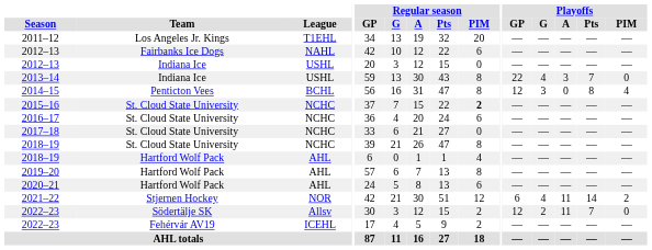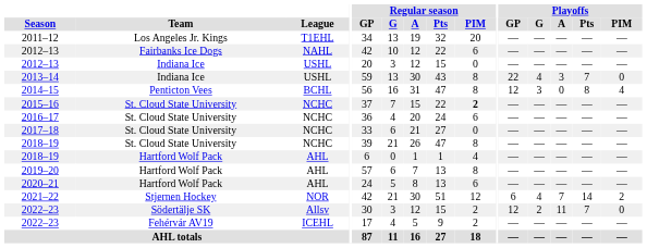 <table border="0" cellpadding="1" cellspacing="0" style="text-align:center; width:60em">
 <tr bgcolor="#e0e0e0">
 <th colspan="3" bgcolor="#ffffff"></th>
 <th rowspan="99" bgcolor="#ffffff"></th>
 <th colspan="5"><a href='#'>Regular season</a></th>
 <th rowspan="99" bgcolor="#ffffff"></th>
 <th colspan="5"><a href='#'>Playoffs</a></th>
 </tr>
 <tr bgcolor="#e0e0e0">
 <th><a href='#'>Season</a></th>
 <th>Team</th>
 <th>League</th>
 <th>GP</th>
 <th><a href='#'>G</a></th>
 <th><a href='#'>A</a></th>
 <th><a href='#'>Pts</a></th>
 <th><a href='#'>PIM</a></th>
 <th>GP</th>
 <th>G</th>
 <th>A</th>
 <th>Pts</th>
 <th>PIM</th>
 </tr>
 <tr>
 <td>2011–12</td>
 <td>Los Angeles Jr. Kings</td>
 <td><a href='#'>T1EHL</a></td>
 <td>34</td>
 <td>13</td>
 <td>19</td>
 <td>32</td>
 <td>20</td>
 <td>—</td>
 <td>—</td>
 <td>—</td>
 <td>—</td>
 <td>—</td>
 </tr>
 <tr bgcolor="#f0f0f0">
 <td>2012–13</td>
 <td><a href='#'>Fairbanks Ice Dogs</a></td>
 <td><a href='#'>NAHL</a></td>
 <td>42</td>
 <td>10</td>
 <td>12</td>
 <td>22</td>
 <td>6</td>
 <td>—</td>
 <td>—</td>
 <td>—</td>
 <td>—</td>
 <td>—</td>
 </tr>
 <tr>
 <td><a href='#'>2012–13</a></td>
 <td><a href='#'>Indiana Ice</a></td>
 <td><a href='#'>USHL</a></td>
 <td>20</td>
 <td>3</td>
 <td>12</td>
 <td>15</td>
 <td>0</td>
 <td>—</td>
 <td>—</td>
 <td>—</td>
 <td>—</td>
 <td>—</td>
 </tr>
 <tr bgcolor="#f0f0f0">
 <td><a href='#'>2013–14</a></td>
 <td>Indiana Ice</td>
 <td>USHL</td>
 <td>59</td>
 <td>13</td>
 <td>30</td>
 <td>43</td>
 <td>8</td>
 <td>22</td>
 <td>4</td>
 <td>3</td>
 <td>7</td>
 <td>0</td>
 </tr>
 <tr>
 <td><a href='#'>2014–15</a></td>
 <td><a href='#'>Penticton Vees</a></td>
 <td><a href='#'>BCHL</a></td>
 <td>56</td>
 <td>16</td>
 <td>31</td>
 <td>47</td>
 <td>8</td>
 <td>12</td>
 <td>3</td>
 <td>0</td>
 <td>8</td>
 <td>4</td>
 </tr>
 <tr bgcolor="#f0f0f0">
 <td><a href='#'>2015–16</a></td>
 <td><a href='#'>St. Cloud State University</a></td>
 <td><a href='#'>NCHC</a></td>
 <td>37</td>
 <td>7</td>
 <td>15</td>
 <td>22</td>
 <td><strong>2</strong></td>
 <td>—</td>
 <td>—</td>
 <td>—</td>
 <td>—</td>
 <td>—</td>
 </tr>
 <tr>
 <td><a href='#'>2016–17</a></td>
 <td>St. Cloud State University</td>
 <td>NCHC</td>
 <td>36</td>
 <td>4</td>
 <td>20</td>
 <td>24</td>
 <td>6</td>
 <td>—</td>
 <td>—</td>
 <td>—</td>
 <td>—</td>
 <td>—</td>
 </tr>
 <tr bgcolor="#f0f0f0">
 <td><a href='#'>2017–18</a></td>
 <td>St. Cloud State University</td>
 <td>NCHC</td>
 <td>33</td>
 <td>6</td>
 <td>21</td>
 <td>27</td>
 <td>0</td>
 <td>—</td>
 <td>—</td>
 <td>—</td>
 <td>—</td>
 <td>—</td>
 </tr>
 <tr>
 <td><a href='#'>2018–19</a></td>
 <td>St. Cloud State University</td>
 <td>NCHC</td>
 <td>39</td>
 <td>21</td>
 <td>26</td>
 <td>47</td>
 <td>8</td>
 <td>—</td>
 <td>—</td>
 <td>—</td>
 <td>—</td>
 <td>—</td>
 </tr>
 <tr bgcolor="#f0f0f0">
 <td><a href='#'>2018–19</a></td>
 <td><a href='#'>Hartford Wolf Pack</a></td>
 <td><a href='#'>AHL</a></td>
 <td>6</td>
 <td>0</td>
 <td>1</td>
 <td>1</td>
 <td>4</td>
 <td>—</td>
 <td>—</td>
 <td>—</td>
 <td>—</td>
 <td>—</td>
 </tr>
 <tr>
 <td><a href='#'>2019–20</a></td>
 <td>Hartford Wolf Pack</td>
 <td>AHL</td>
 <td>57</td>
 <td>6</td>
 <td>7</td>
 <td>13</td>
 <td>8</td>
 <td>—</td>
 <td>—</td>
 <td>—</td>
 <td>—</td>
 <td>—</td>
 </tr>
 <tr bgcolor="#f0f0f0">
 <td><a href='#'>2020–21</a></td>
 <td>Hartford Wolf Pack</td>
 <td>AHL</td>
 <td>24</td>
 <td>5</td>
 <td>8</td>
 <td>13</td>
 <td>6</td>
 <td>—</td>
 <td>—</td>
 <td>—</td>
 <td>—</td>
 <td>—</td>
 </tr>
 <tr>
 <td><a href='#'>2021–22</a></td>
 <td><a href='#'>Stjernen Hockey</a></td>
 <td><a href='#'>NOR</a></td>
 <td>42</td>
 <td>21</td>
 <td>30</td>
 <td>51</td>
 <td>12</td>
 <td>6</td>
 <td>4</td>
-<td>11</td>
+<td>7</td>
 <td>14</td>
 <td>2</td>
 </tr>
 <tr bgcolor="#f0f0f0">
 <td><a href='#'>2022–23</a></td>
 <td><a href='#'>Södertälje SK</a></td>
 <td><a href='#'>Allsv</a></td>
 <td>30</td>
 <td>3</td>
 <td>12</td>
 <td>15</td>
 <td>2</td>
 <td>12</td>
 <td>2</td>
 <td>11</td>
 <td>7</td>
 <td>0</td>
 </tr>
 <tr>
 <td><a href='#'>2022–23</a></td>
 <td><a href='#'>Fehérvár AV19</a></td>
 <td><a href='#'>ICEHL</a></td>
 <td>17</td>
 <td>4</td>
 <td>5</td>
 <td>9</td>
 <td>2</td>
 <td>—</td>
 <td>—</td>
 <td>—</td>
 <td>—</td>
 <td>—</td>
 </tr>
 <tr bgcolor="#e0e0e0">
 <th colspan="3">AHL totals</th>
 <th>87</th>
 <th>11</th>
 <th>16</th>
 <th>27</th>
 <th>18</th>
 <th>—</th>
 <th>—</th>
 <th>—</th>
 <th>—</th>
 <th>—</th>
 </tr>
 </table>
